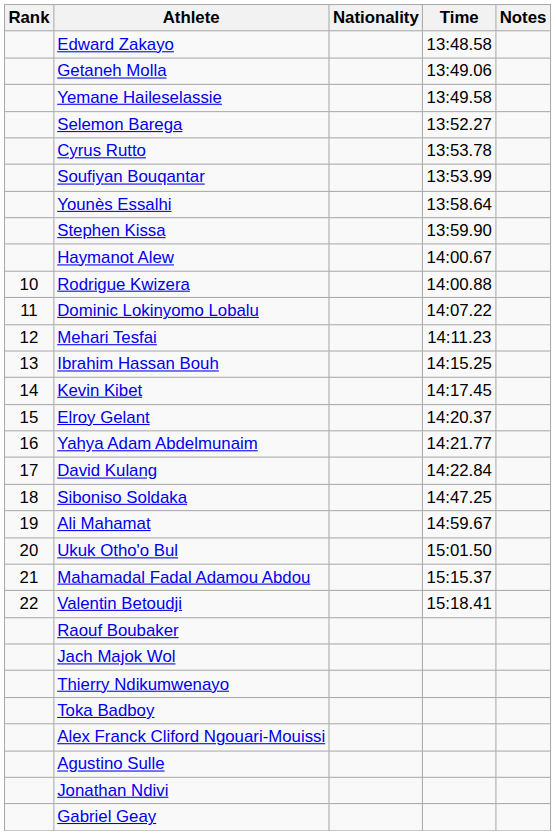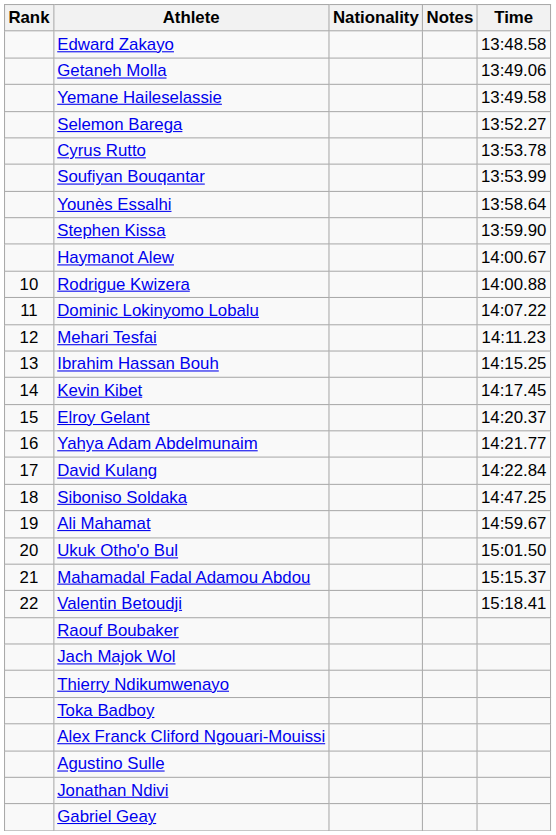 <table class="wikitable sortable" style="text-align:center">
 <tr>
 <th>Rank</th>
 <th>Athlete</th>
 <th>Nationality</th>
+<th>Notes</th>
 <th>Time</th>
-<th>Notes</th>
 </tr>
 <tr>
 <td></td>
 <td align="left"><a href='#'>Edward Zakayo</a></td>
 <td align=left></td>
+<td></td>
 <td>13:48.58</td>
-<td></td>
 </tr>
 <tr>
 <td></td>
 <td align="left"><a href='#'>Getaneh Molla</a></td>
 <td align=left></td>
+<td></td>
 <td>13:49.06</td>
-<td></td>
 </tr>
 <tr>
 <td></td>
 <td align="left"><a href='#'>Yemane Haileselassie</a></td>
 <td align=left></td>
+<td></td>
 <td>13:49.58</td>
-<td></td>
 </tr>
 <tr>
 <td></td>
 <td align="left"><a href='#'>Selemon Barega</a></td>
 <td align=left></td>
+<td></td>
 <td>13:52.27</td>
-<td></td>
 </tr>
 <tr>
 <td></td>
 <td align="left"><a href='#'>Cyrus Rutto</a></td>
 <td align=left></td>
+<td></td>
 <td>13:53.78</td>
-<td></td>
 </tr>
 <tr>
 <td></td>
 <td align="left"><a href='#'>Soufiyan Bouqantar</a></td>
 <td align=left></td>
+<td></td>
 <td>13:53.99</td>
-<td></td>
 </tr>
 <tr>
 <td></td>
 <td align="left"><a href='#'>Younès Essalhi</a></td>
 <td align=left></td>
+<td></td>
 <td>13:58.64</td>
-<td></td>
 </tr>
 <tr>
 <td></td>
 <td align="left"><a href='#'>Stephen Kissa</a></td>
 <td align=left></td>
+<td></td>
 <td>13:59.90</td>
-<td></td>
 </tr>
 <tr>
 <td></td>
 <td align="left"><a href='#'>Haymanot Alew</a></td>
 <td align=left></td>
+<td></td>
 <td>14:00.67</td>
-<td></td>
 </tr>
 <tr>
 <td>10</td>
 <td align="left"><a href='#'>Rodrigue Kwizera</a></td>
 <td align=left></td>
+<td></td>
 <td>14:00.88</td>
-<td></td>
 </tr>
 <tr>
 <td>11</td>
 <td align="left"><a href='#'>Dominic Lokinyomo Lobalu</a></td>
 <td align=left></td>
+<td></td>
 <td>14:07.22</td>
-<td></td>
 </tr>
 <tr>
 <td>12</td>
 <td align="left"><a href='#'>Mehari Tesfai</a></td>
 <td align=left></td>
+<td></td>
 <td>14:11.23</td>
-<td></td>
 </tr>
 <tr>
 <td>13</td>
 <td align="left"><a href='#'>Ibrahim Hassan Bouh</a></td>
 <td align=left></td>
+<td></td>
 <td>14:15.25</td>
-<td></td>
 </tr>
 <tr>
 <td>14</td>
 <td align="left"><a href='#'>Kevin Kibet</a></td>
 <td align=left></td>
+<td></td>
 <td>14:17.45</td>
-<td></td>
 </tr>
 <tr>
 <td>15</td>
 <td align="left"><a href='#'>Elroy Gelant</a></td>
 <td align=left></td>
+<td></td>
 <td>14:20.37</td>
-<td></td>
 </tr>
 <tr>
 <td>16</td>
 <td align="left"><a href='#'>Yahya Adam Abdelmunaim</a></td>
 <td align=left></td>
+<td></td>
 <td>14:21.77</td>
-<td></td>
 </tr>
 <tr>
 <td>17</td>
 <td align="left"><a href='#'>David Kulang</a></td>
 <td align=left></td>
+<td></td>
 <td>14:22.84</td>
-<td></td>
 </tr>
 <tr>
 <td>18</td>
 <td align="left"><a href='#'>Siboniso Soldaka</a></td>
 <td align=left></td>
+<td></td>
 <td>14:47.25</td>
-<td></td>
 </tr>
 <tr>
 <td>19</td>
 <td align="left"><a href='#'>Ali Mahamat</a></td>
 <td align=left></td>
+<td></td>
 <td>14:59.67</td>
-<td></td>
 </tr>
 <tr>
 <td>20</td>
 <td align="left"><a href='#'>Ukuk Otho'o Bul</a></td>
 <td align=left></td>
+<td></td>
 <td>15:01.50</td>
-<td></td>
 </tr>
 <tr>
 <td>21</td>
 <td align="left"><a href='#'>Mahamadal Fadal Adamou Abdou</a></td>
 <td align=left></td>
+<td></td>
 <td>15:15.37</td>
-<td></td>
 </tr>
 <tr>
 <td>22</td>
 <td align="left"><a href='#'>Valentin Betoudji</a></td>
 <td align=left></td>
+<td></td>
 <td>15:18.41</td>
-<td></td>
 </tr>
 <tr>
 <td></td>
 <td align="left"><a href='#'>Raouf Boubaker</a></td>
 <td align=left></td>
 <td></td>
 <td></td>
 </tr>
 <tr>
 <td></td>
 <td align="left"><a href='#'>Jach Majok Wol</a></td>
 <td align=left></td>
 <td></td>
 <td></td>
 </tr>
 <tr>
 <td></td>
 <td align="left"><a href='#'>Thierry Ndikumwenayo</a></td>
 <td align=left></td>
 <td></td>
 <td></td>
 </tr>
 <tr>
 <td></td>
 <td align="left"><a href='#'>Toka Badboy</a></td>
 <td align=left></td>
 <td></td>
 <td></td>
 </tr>
 <tr>
 <td></td>
 <td align="left"><a href='#'>Alex Franck Cliford Ngouari-Mouissi</a></td>
 <td align=left></td>
 <td></td>
 <td></td>
 </tr>
 <tr>
 <td></td>
 <td align="left"><a href='#'>Agustino Sulle</a></td>
 <td align=left></td>
 <td></td>
 <td></td>
 </tr>
 <tr>
 <td></td>
 <td align="left"><a href='#'>Jonathan Ndivi</a></td>
 <td align=left></td>
 <td></td>
 <td></td>
 </tr>
 <tr>
 <td></td>
 <td align="left"><a href='#'>Gabriel Geay</a></td>
 <td align=left></td>
 <td></td>
 <td></td>
 </tr>
 </table>
